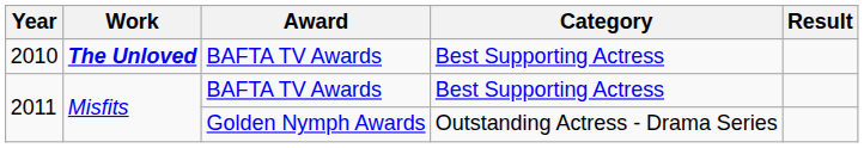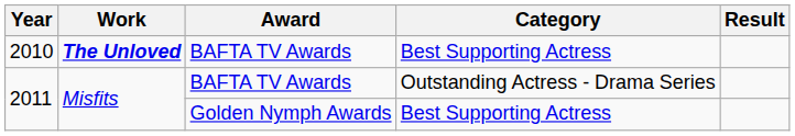 <table class="wikitable">
 <tr>
 <th>Year</th>
 <th>Work</th>
 <th>Award</th>
 <th>Category</th>
 <th>Result</th>
 </tr>
 <tr>
 <td>2010</td>
 <td><strong><em><a href='#'>The Unloved</a></em></strong></td>
 <td><a href='#'>BAFTA TV Awards</a></td>
 <td><a href='#'>Best Supporting Actress</a></td>
 <td></td>
 </tr>
 <tr>
 <td rowspan="2">2011</td>
 <td rowspan="2"><em><a href='#'>Misfits</a></em></td>
 <td><a href='#'>BAFTA TV Awards</a></td>
-<td><a href='#'>Best Supporting Actress</a></td>
+<td>Outstanding Actress - Drama Series</td>
 <td></td>
 </tr>
 <tr>
 <td><a href='#'>Golden Nymph Awards</a></td>
-<td>Outstanding Actress - Drama Series</td>
+<td><a href='#'>Best Supporting Actress</a></td>
 <td></td>
 </tr>
 </table>
